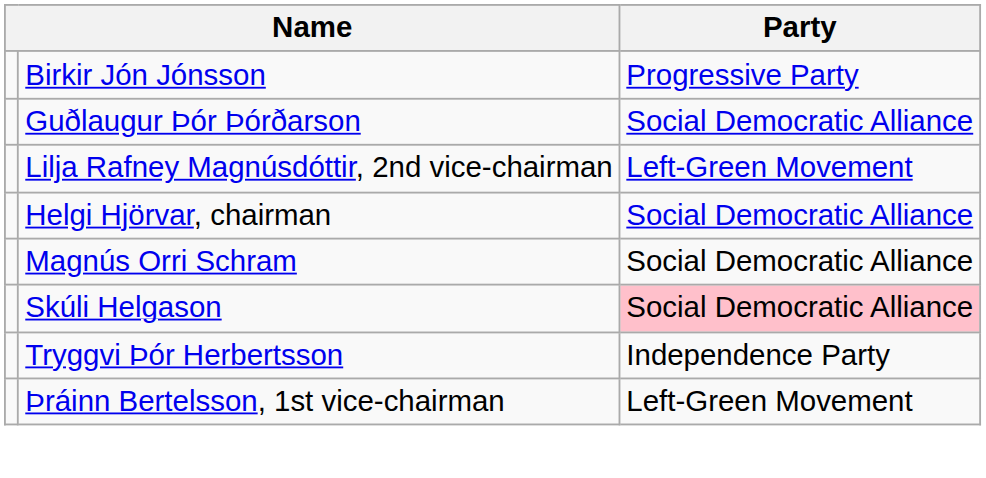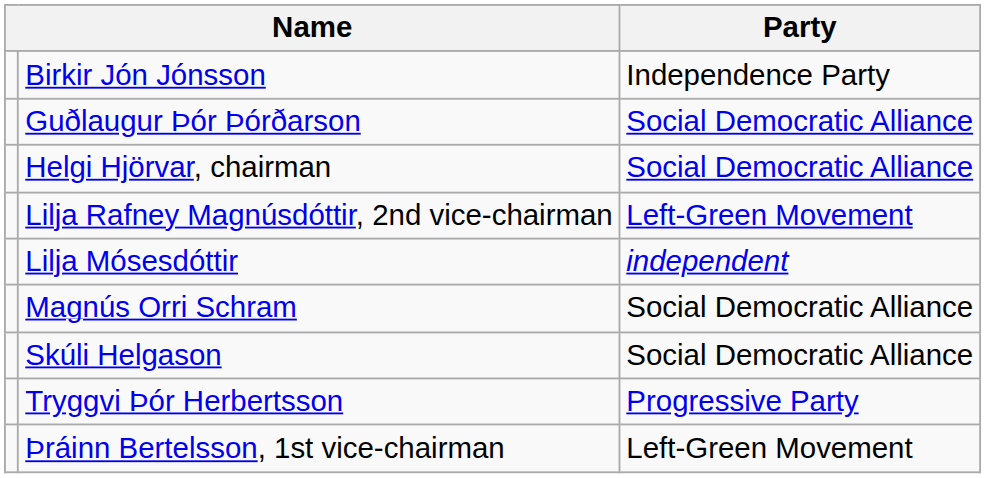 <table class="sortable wikitable">
 <tr>
 <th colspan="2">Name</th>
 <th>Party</th>
 </tr>
 <tr>
 <td></td>
 <td><a href='#'>Birkir Jón Jónsson</a></td>
-<td><a href='#'>Progressive Party</a></td>
+<td>Independence Party</td>
 </tr>
 <tr>
 <td></td>
 <td><a href='#'>Guðlaugur Þór Þórðarson</a></td>
+<td><a href='#'>Social Democratic Alliance</a></td>
+</tr>
+<tr>
+<td></td>
+<td><a href='#'>Helgi Hjörvar</a>, chairman</td>
 <td><a href='#'>Social Democratic Alliance</a></td>
 </tr>
 <tr>
 <td></td>
 <td><a href='#'>Lilja Rafney Magnúsdóttir</a>, 2nd vice-chairman</td>
 <td><a href='#'>Left-Green Movement</a></td>
 </tr>
 <tr>
 <td></td>
-<td><a href='#'>Helgi Hjörvar</a>, chairman</td>
-<td><a href='#'>Social Democratic Alliance</a></td>
+<td><a href='#'>Lilja Mósesdóttir</a></td>
+<td><em><a href='#'>independent</a></em></td>
 </tr>
 <tr>
 <td></td>
 <td><a href='#'>Magnús Orri Schram</a></td>
 <td>Social Democratic Alliance</td>
 </tr>
 <tr>
 <td></td>
 <td><a href='#'>Skúli Helgason</a></td>
-<td style="background: pink;">Social Democratic Alliance</td>
+<td>Social Democratic Alliance</td>
 </tr>
 <tr>
 <td></td>
 <td><a href='#'>Tryggvi Þór Herbertsson</a></td>
-<td>Independence Party</td>
+<td><a href='#'>Progressive Party</a></td>
 </tr>
 <tr>
 <td></td>
 <td><a href='#'>Þráinn Bertelsson</a>, 1st vice-chairman</td>
 <td>Left-Green Movement</td>
 </tr>
 </table>
